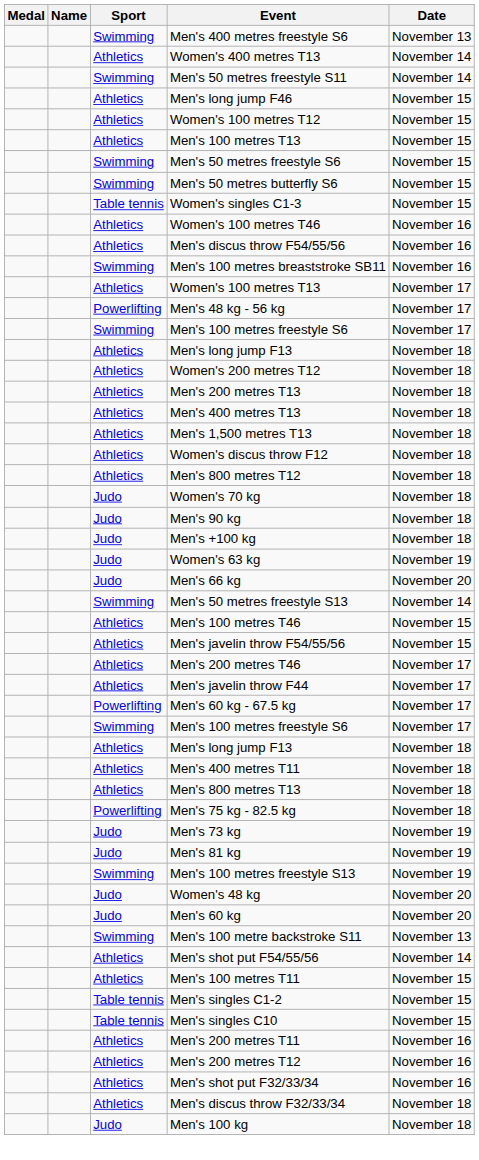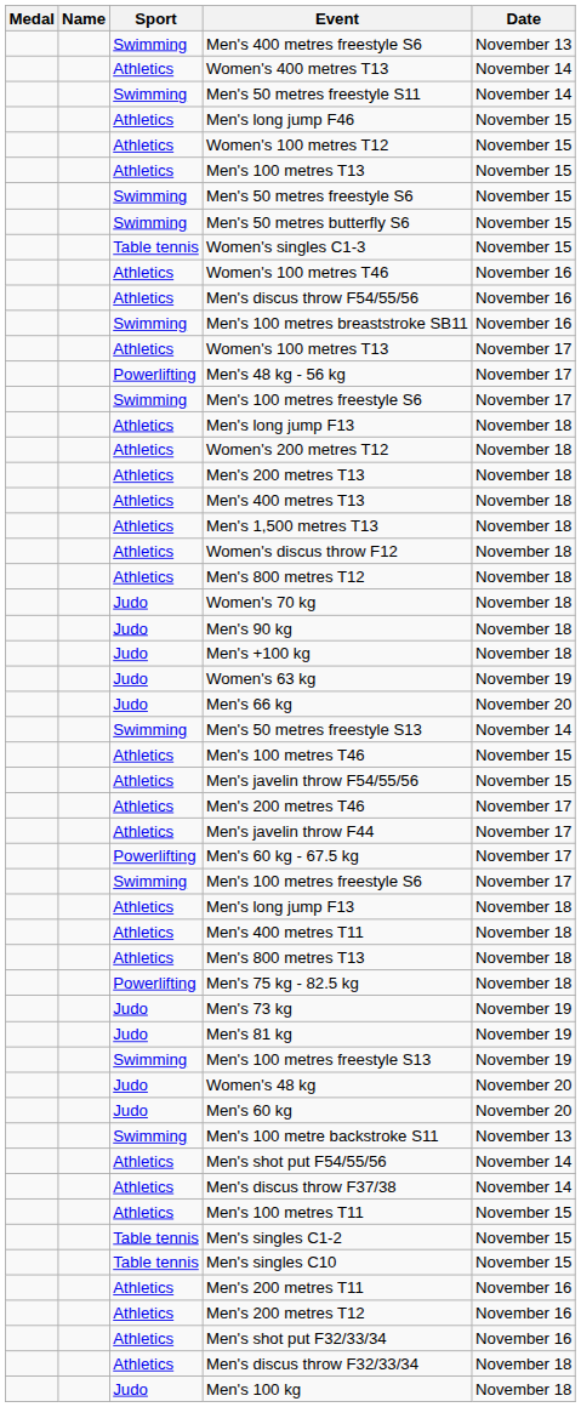 <table class="wikitable sortable" border="1" style="font-size:95%">
 <tr>
 <th>Medal</th>
 <th>Name</th>
 <th>Sport</th>
 <th>Event</th>
 <th>Date</th>
 </tr>
 <tr>
 <td></td>
 <td></td>
 <td><a href='#'>Swimming</a></td>
 <td>Men's 400 metres freestyle S6</td>
 <td>November 13</td>
 </tr>
 <tr>
 <td></td>
 <td></td>
 <td><a href='#'>Athletics</a></td>
 <td>Women's 400 metres T13</td>
 <td>November 14</td>
 </tr>
 <tr>
 <td></td>
 <td></td>
 <td><a href='#'>Swimming</a></td>
 <td>Men's 50 metres freestyle S11</td>
 <td>November 14</td>
 </tr>
 <tr>
 <td></td>
 <td></td>
 <td><a href='#'>Athletics</a></td>
 <td>Men's long jump F46</td>
 <td>November 15</td>
 </tr>
 <tr>
 <td></td>
 <td></td>
 <td><a href='#'>Athletics</a></td>
 <td>Women's 100 metres T12</td>
 <td>November 15</td>
 </tr>
 <tr>
 <td></td>
 <td></td>
 <td><a href='#'>Athletics</a></td>
 <td>Men's 100 metres T13</td>
 <td>November 15</td>
 </tr>
 <tr>
 <td></td>
 <td></td>
 <td><a href='#'>Swimming</a></td>
 <td>Men's 50 metres freestyle S6</td>
 <td>November 15</td>
 </tr>
 <tr>
 <td></td>
 <td></td>
 <td><a href='#'>Swimming</a></td>
 <td>Men's 50 metres butterfly S6</td>
 <td>November 15</td>
 </tr>
 <tr>
 <td></td>
 <td></td>
 <td><a href='#'>Table tennis</a></td>
 <td>Women's singles C1-3</td>
 <td>November 15</td>
 </tr>
 <tr>
 <td></td>
 <td></td>
 <td><a href='#'>Athletics</a></td>
 <td>Women's 100 metres T46</td>
 <td>November 16</td>
 </tr>
 <tr>
 <td></td>
 <td></td>
 <td><a href='#'>Athletics</a></td>
 <td>Men's discus throw F54/55/56</td>
 <td>November 16</td>
 </tr>
 <tr>
 <td></td>
 <td></td>
 <td><a href='#'>Swimming</a></td>
 <td>Men's 100 metres breaststroke SB11</td>
 <td>November 16</td>
 </tr>
 <tr>
 <td></td>
 <td></td>
 <td><a href='#'>Athletics</a></td>
 <td>Women's 100 metres T13</td>
 <td>November 17</td>
 </tr>
 <tr>
 <td></td>
 <td></td>
 <td><a href='#'>Powerlifting</a></td>
 <td>Men's 48 kg - 56 kg</td>
 <td>November 17</td>
 </tr>
 <tr>
 <td></td>
 <td></td>
 <td><a href='#'>Swimming</a></td>
 <td>Men's 100 metres freestyle S6</td>
 <td>November 17</td>
 </tr>
 <tr>
 <td></td>
 <td></td>
 <td><a href='#'>Athletics</a></td>
 <td>Men's long jump F13</td>
 <td>November 18</td>
 </tr>
 <tr>
 <td></td>
 <td></td>
 <td><a href='#'>Athletics</a></td>
 <td>Women's 200 metres T12</td>
 <td>November 18</td>
 </tr>
 <tr>
 <td></td>
 <td></td>
 <td><a href='#'>Athletics</a></td>
 <td>Men's 200 metres T13</td>
 <td>November 18</td>
 </tr>
 <tr>
 <td></td>
 <td></td>
 <td><a href='#'>Athletics</a></td>
 <td>Men's 400 metres T13</td>
 <td>November 18</td>
 </tr>
 <tr>
 <td></td>
 <td></td>
 <td><a href='#'>Athletics</a></td>
 <td>Men's 1,500 metres T13</td>
 <td>November 18</td>
 </tr>
 <tr>
 <td></td>
 <td></td>
 <td><a href='#'>Athletics</a></td>
 <td>Women's discus throw F12</td>
 <td>November 18</td>
 </tr>
 <tr>
 <td></td>
 <td></td>
 <td><a href='#'>Athletics</a></td>
 <td>Men's 800 metres T12</td>
 <td>November 18</td>
 </tr>
 <tr>
 <td></td>
 <td></td>
 <td><a href='#'>Judo</a></td>
 <td>Women's 70 kg</td>
 <td>November 18</td>
 </tr>
 <tr>
 <td></td>
 <td></td>
 <td><a href='#'>Judo</a></td>
 <td>Men's 90 kg</td>
 <td>November 18</td>
 </tr>
 <tr>
 <td></td>
 <td></td>
 <td><a href='#'>Judo</a></td>
 <td>Men's +100 kg</td>
 <td>November 18</td>
 </tr>
 <tr>
 <td></td>
 <td></td>
 <td><a href='#'>Judo</a></td>
 <td>Women's 63 kg</td>
 <td>November 19</td>
 </tr>
 <tr>
 <td></td>
 <td></td>
 <td><a href='#'>Judo</a></td>
 <td>Men's 66 kg</td>
 <td>November 20</td>
 </tr>
 <tr>
 <td></td>
 <td></td>
 <td><a href='#'>Swimming</a></td>
 <td>Men's 50 metres freestyle S13</td>
 <td>November 14</td>
 </tr>
 <tr>
 <td></td>
 <td></td>
 <td><a href='#'>Athletics</a></td>
 <td>Men's 100 metres T46</td>
 <td>November 15</td>
 </tr>
 <tr>
 <td></td>
 <td></td>
 <td><a href='#'>Athletics</a></td>
 <td>Men's javelin throw F54/55/56</td>
 <td>November 15</td>
 </tr>
 <tr>
 <td></td>
 <td></td>
 <td><a href='#'>Athletics</a></td>
 <td>Men's 200 metres T46</td>
 <td>November 17</td>
 </tr>
 <tr>
 <td></td>
 <td></td>
 <td><a href='#'>Athletics</a></td>
 <td>Men's javelin throw F44</td>
 <td>November 17</td>
 </tr>
 <tr>
 <td></td>
 <td></td>
 <td><a href='#'>Powerlifting</a></td>
 <td>Men's 60 kg - 67.5 kg</td>
 <td>November 17</td>
 </tr>
 <tr>
 <td></td>
 <td></td>
 <td><a href='#'>Swimming</a></td>
 <td>Men's 100 metres freestyle S6</td>
 <td>November 17</td>
 </tr>
 <tr>
 <td></td>
 <td></td>
 <td><a href='#'>Athletics</a></td>
 <td>Men's long jump F13</td>
 <td>November 18</td>
 </tr>
 <tr>
 <td></td>
 <td></td>
 <td><a href='#'>Athletics</a></td>
 <td>Men's 400 metres T11</td>
 <td>November 18</td>
 </tr>
 <tr>
 <td></td>
 <td></td>
 <td><a href='#'>Athletics</a></td>
 <td>Men's 800 metres T13</td>
 <td>November 18</td>
 </tr>
 <tr>
 <td></td>
 <td></td>
 <td><a href='#'>Powerlifting</a></td>
 <td>Men's 75 kg - 82.5 kg</td>
 <td>November 18</td>
 </tr>
 <tr>
 <td></td>
 <td></td>
 <td><a href='#'>Judo</a></td>
 <td>Men's 73 kg</td>
 <td>November 19</td>
 </tr>
 <tr>
 <td></td>
 <td></td>
 <td><a href='#'>Judo</a></td>
 <td>Men's 81 kg</td>
 <td>November 19</td>
 </tr>
 <tr>
 <td></td>
 <td></td>
 <td><a href='#'>Swimming</a></td>
 <td>Men's 100 metres freestyle S13</td>
 <td>November 19</td>
 </tr>
 <tr>
 <td></td>
 <td></td>
 <td><a href='#'>Judo</a></td>
 <td>Women's 48 kg</td>
 <td>November 20</td>
 </tr>
 <tr>
 <td></td>
 <td></td>
 <td><a href='#'>Judo</a></td>
 <td>Men's 60 kg</td>
 <td>November 20</td>
 </tr>
 <tr>
 <td></td>
 <td></td>
 <td><a href='#'>Swimming</a></td>
 <td>Men's 100 metre backstroke S11</td>
 <td>November 13</td>
 </tr>
 <tr>
 <td></td>
 <td></td>
 <td><a href='#'>Athletics</a></td>
 <td>Men's shot put F54/55/56</td>
 <td>November 14</td>
 </tr>
 <tr>
 <td></td>
 <td></td>
 <td><a href='#'>Athletics</a></td>
+<td>Men's discus throw F37/38</td>
+<td>November 14</td>
+</tr>
+<tr>
+<td></td>
+<td></td>
+<td><a href='#'>Athletics</a></td>
 <td>Men's 100 metres T11</td>
 <td>November 15</td>
 </tr>
 <tr>
 <td></td>
 <td></td>
 <td><a href='#'>Table tennis</a></td>
 <td>Men's singles C1-2</td>
 <td>November 15</td>
 </tr>
 <tr>
 <td></td>
 <td></td>
 <td><a href='#'>Table tennis</a></td>
 <td>Men's singles C10</td>
 <td>November 15</td>
 </tr>
 <tr>
 <td></td>
 <td></td>
 <td><a href='#'>Athletics</a></td>
 <td>Men's 200 metres T11</td>
 <td>November 16</td>
 </tr>
 <tr>
 <td></td>
 <td></td>
 <td><a href='#'>Athletics</a></td>
 <td>Men's 200 metres T12</td>
 <td>November 16</td>
 </tr>
 <tr>
 <td></td>
 <td></td>
 <td><a href='#'>Athletics</a></td>
 <td>Men's shot put F32/33/34</td>
 <td>November 16</td>
 </tr>
 <tr>
 <td></td>
 <td></td>
 <td><a href='#'>Athletics</a></td>
 <td>Men's discus throw F32/33/34</td>
 <td>November 18</td>
 </tr>
 <tr>
 <td></td>
 <td></td>
 <td><a href='#'>Judo</a></td>
 <td>Men's 100 kg</td>
 <td>November 18</td>
 </tr>
 </table>
